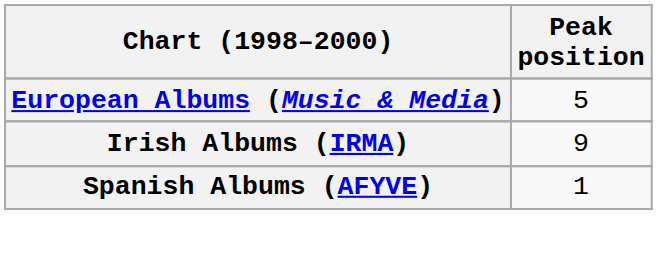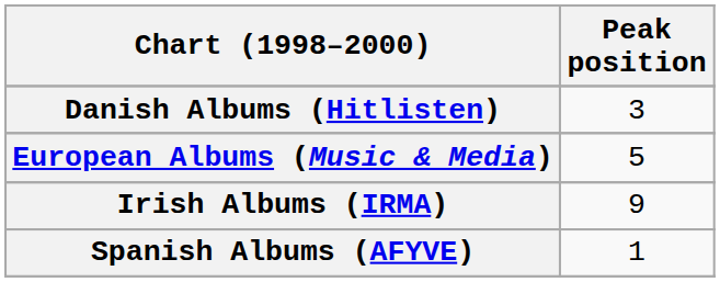 <table class="wikitable sortable plainrowheaders" style="text-align:center">
 <tr>
 <th scope="col">Chart (1998–2000)</th>
 <th scope="col">Peak<br>position</th>
 </tr>
 <tr>
 </tr>
 <tr>
 </tr>
 <tr>
 </tr>
 <tr>
 </tr>
 <tr>
 </tr>
 <tr>
+</tr>
+<tr>
+<th scope="row">Danish Albums (<a href='#'>Hitlisten</a>)</th>
+<td>3</td>
 </tr>
 <tr>
 </tr>
 <tr>
 <th scope="row"><a href='#'>European Albums</a> (<em><a href='#'>Music & Media</a></em>)</th>
 <td>5</td>
 </tr>
 <tr>
 </tr>
 <tr>
 </tr>
 <tr>
 </tr>
 <tr>
 </tr>
 <tr>
 <th scope="row">Irish Albums (<a href='#'>IRMA</a>)</th>
 <td>9</td>
 </tr>
 <tr>
 </tr>
 <tr>
 </tr>
 <tr>
 </tr>
 <tr>
 <th scope="row">Spanish Albums (<a href='#'>AFYVE</a>)</th>
 <td>1</td>
 </tr>
 <tr>
 </tr>
 <tr>
 </tr>
 <tr>
 </tr>
 <tr>
 </tr>
 </table>
